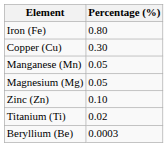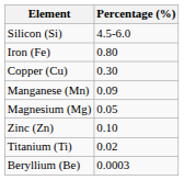 <table class="wikitable">
 <tr>
 <th>Element</th>
 <th>Percentage (%)</th>
+</tr>
+<tr>
+<td>Silicon (Si)</td>
+<td>4.5-6.0</td>
 </tr>
 <tr>
 <td>Iron (Fe)</td>
 <td>0.80</td>
 </tr>
 <tr>
 <td>Copper (Cu)</td>
 <td>0.30</td>
 </tr>
 <tr>
 <td>Manganese (Mn)</td>
-<td>0.05</td>
+<td>0.09</td>
 </tr>
 <tr>
 <td>Magnesium (Mg)</td>
 <td>0.05</td>
 </tr>
 <tr>
 <td>Zinc (Zn)</td>
 <td>0.10</td>
 </tr>
 <tr>
 <td>Titanium (Ti)</td>
 <td>0.02</td>
 </tr>
 <tr>
 <td>Beryllium (Be)</td>
 <td>0.0003</td>
 </tr>
 </table>
